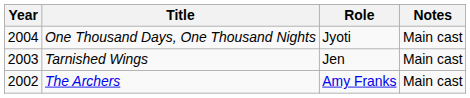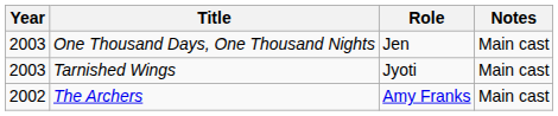 <table class="wikitable">
 <tr>
 <th>Year</th>
 <th>Title</th>
 <th>Role</th>
 <th class="unsortable">Notes</th>
 </tr>
 <tr>
-<td>2004</td>
+<td>2003</td>
 <td><em>One Thousand Days, One Thousand Nights</em></td>
-<td>Jyoti</td>
+<td>Jen</td>
 <td>Main cast</td>
 </tr>
 <tr>
 <td>2003</td>
 <td><em>Tarnished Wings</em></td>
-<td>Jen</td>
+<td>Jyoti</td>
 <td>Main cast</td>
 </tr>
 <tr>
 <td>2002</td>
 <td><em><a href='#'>The Archers</a></em></td>
 <td><a href='#'>Amy Franks</a></td>
 <td>Main cast</td>
 </tr>
 </table>
